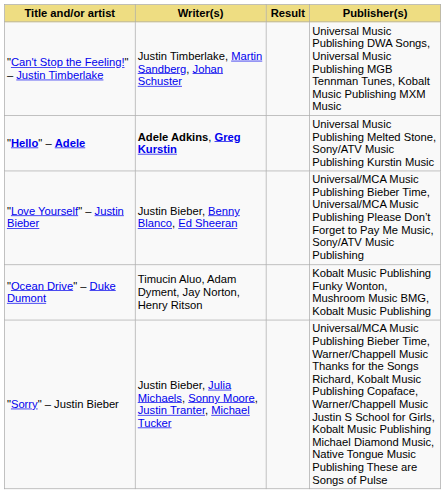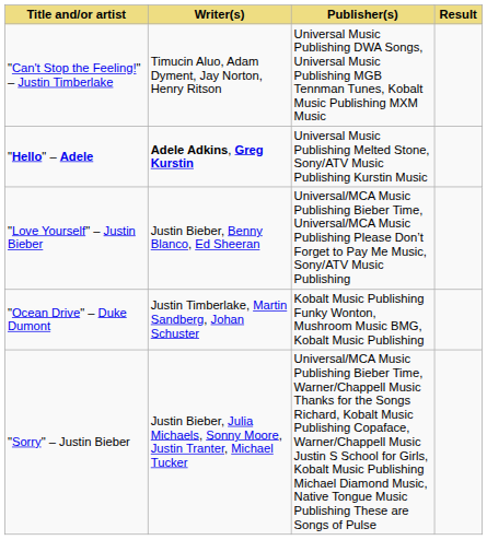 <table class="wikitable" width=100%>
 <tr>
 <th style="width:30%;background:#EEDD82;">Title and/or artist</th>
 <th style="width:30%;background:#EEDD82;">Writer(s)</th>
+<th style="width:30%;background:#EEDD82;">Publisher(s)</th>
 <th style="width:10%;background:#EEDD82;">Result</th>
-<th style="width:30%;background:#EEDD82;">Publisher(s)</th>
 </tr>
 <tr>
 <td>"<a href='#'>Can't Stop the Feeling!</a>" – <a href='#'>Justin Timberlake</a></td>
-<td>Justin Timberlake, <a href='#'>Martin Sandberg</a>, <a href='#'>Johan Schuster</a></td>
+<td>Timucin Aluo, Adam Dyment, Jay Norton, Henry Ritson</td>
+<td>Universal Music Publishing  DWA Songs, Universal Music Publishing MGB  Tennman Tunes, Kobalt Music Publishing  MXM Music</td>
 <td></td>
-<td>Universal Music Publishing  DWA Songs, Universal Music Publishing MGB  Tennman Tunes, Kobalt Music Publishing  MXM Music</td>
 </tr>
 <tr>
 <td>"<strong><a href='#'>Hello</a></strong>" – <strong><a href='#'>Adele</a></strong></td>
 <td><strong>Adele Adkins</strong>, <strong><a href='#'>Greg Kurstin</a></strong></td>
+<td>Universal Music Publishing  Melted Stone, Sony/ATV Music Publishing  Kurstin Music</td>
 <td></td>
-<td>Universal Music Publishing  Melted Stone, Sony/ATV Music Publishing  Kurstin Music</td>
 </tr>
 <tr>
 <td>"<a href='#'>Love Yourself</a>" – <a href='#'>Justin Bieber</a></td>
 <td>Justin Bieber, <a href='#'>Benny Blanco</a>, <a href='#'>Ed Sheeran</a></td>
+<td>Universal/MCA Music Publishing  Bieber Time, Universal/MCA Music Publishing  Please Don’t Forget to Pay Me Music, Sony/ATV Music Publishing</td>
 <td></td>
-<td>Universal/MCA Music Publishing  Bieber Time, Universal/MCA Music Publishing  Please Don’t Forget to Pay Me Music, Sony/ATV Music Publishing</td>
 </tr>
 <tr>
 <td>"<a href='#'>Ocean Drive</a>" – <a href='#'>Duke Dumont</a></td>
-<td>Timucin Aluo, Adam Dyment, Jay Norton, Henry Ritson</td>
+<td>Justin Timberlake, <a href='#'>Martin Sandberg</a>, <a href='#'>Johan Schuster</a></td>
+<td>Kobalt Music Publishing  Funky Wonton, Mushroom Music  BMG, Kobalt Music Publishing</td>
 <td></td>
-<td>Kobalt Music Publishing  Funky Wonton, Mushroom Music  BMG, Kobalt Music Publishing</td>
 </tr>
 <tr>
 <td>"<a href='#'>Sorry</a>" – Justin Bieber</td>
 <td>Justin Bieber, <a href='#'>Julia Michaels</a>, <a href='#'>Sonny Moore</a>, <a href='#'>Justin Tranter</a>, <a href='#'>Michael Tucker</a></td>
+<td>Universal/MCA Music Publishing  Bieber Time, Warner/Chappell Music  Thanks for the Songs Richard, Kobalt Music Publishing  Copaface, Warner/Chappell Music  Justin S School for Girls, Kobalt Music Publishing  Michael Diamond Music, Native Tongue Music Publishing  These are Songs of Pulse</td>
 <td></td>
-<td>Universal/MCA Music Publishing  Bieber Time, Warner/Chappell Music  Thanks for the Songs Richard, Kobalt Music Publishing  Copaface, Warner/Chappell Music  Justin S School for Girls, Kobalt Music Publishing  Michael Diamond Music, Native Tongue Music Publishing  These are Songs of Pulse</td>
 </tr>
 </table>
